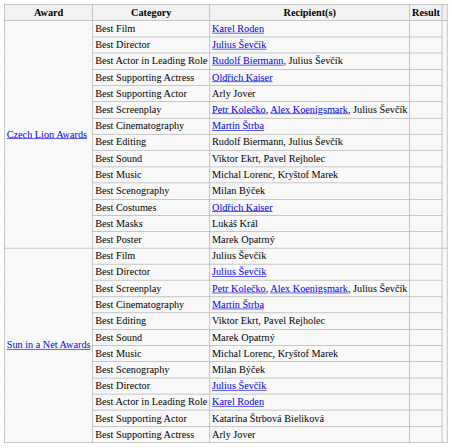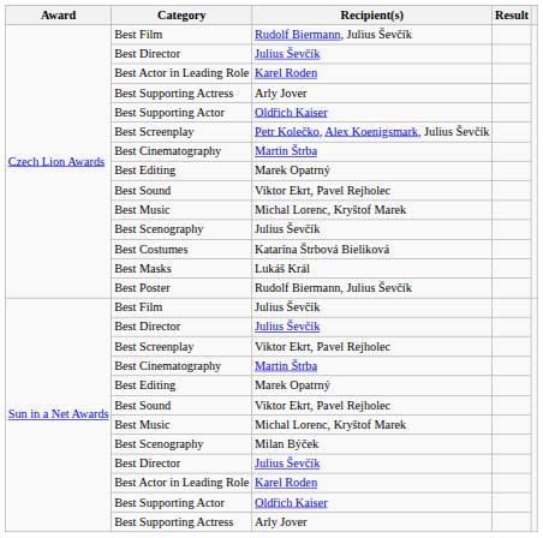 <table class="wikitable sortable">
 <tr>
 <th scope="col">Award</th>
 <th scope="col">Category</th>
 <th scope="col">Recipient(s)</th>
 <th scope="col">Result</th>
 <th scope="col" class="unsortable"></th>
 </tr>
 <tr>
 <td rowspan="14"><a href='#'>Czech Lion Awards</a></td>
 <td>Best Film</td>
-<td><a href='#'>Karel Roden</a></td>
+<td><a href='#'>Rudolf Biermann</a>, Julius Ševčík</td>
 <td></td>
 <td rowspan="14"></td>
 </tr>
 <tr>
 <td>Best Director</td>
 <td><a href='#'>Julius Ševčík</a></td>
 <td></td>
 </tr>
 <tr>
 <td>Best Actor in Leading Role</td>
-<td><a href='#'>Rudolf Biermann</a>, Julius Ševčík</td>
+<td><a href='#'>Karel Roden</a></td>
 <td></td>
 </tr>
 <tr>
 <td>Best Supporting Actress</td>
-<td><a href='#'>Oldřich Kaiser</a></td>
+<td>Arly Jover</td>
 <td></td>
 </tr>
 <tr>
 <td>Best Supporting Actor</td>
-<td>Arly Jover</td>
+<td><a href='#'>Oldřich Kaiser</a></td>
 <td></td>
 </tr>
 <tr>
 <td>Best Screenplay</td>
 <td><a href='#'>Petr Kolečko</a>, <a href='#'>Alex Koenigsmark</a>, Julius Ševčík</td>
 <td></td>
 </tr>
 <tr>
 <td>Best Cinematography</td>
 <td><a href='#'>Martin Štrba</a></td>
 <td></td>
 </tr>
 <tr>
 <td>Best Editing</td>
-<td>Rudolf Biermann, Julius Ševčík</td>
+<td>Marek Opatrný</td>
 <td></td>
 </tr>
 <tr>
 <td>Best Sound</td>
 <td>Viktor Ekrt, Pavel Rejholec</td>
 <td></td>
 </tr>
 <tr>
 <td>Best Music</td>
 <td>Michal Lorenc, Kryštof Marek</td>
 <td></td>
 </tr>
 <tr>
 <td>Best Scenography</td>
-<td>Milan Býček</td>
+<td>Julius Ševčík</td>
 <td></td>
 </tr>
 <tr>
 <td>Best Costumes</td>
-<td><a href='#'>Oldřich Kaiser</a></td>
+<td>Katarína Štrbová Bieliková</td>
 <td></td>
 </tr>
 <tr>
 <td>Best Masks</td>
 <td>Lukáš Král</td>
 <td></td>
 </tr>
 <tr>
 <td>Best Poster</td>
-<td>Marek Opatrný</td>
+<td>Rudolf Biermann, Julius Ševčík</td>
 <td></td>
 </tr>
 <tr>
 <td rowspan="13"><a href='#'>Sun in a Net Awards</a></td>
 <td>Best Film</td>
 <td>Julius Ševčík</td>
 <td></td>
 <td rowspan="13"></td>
 </tr>
 <tr>
 <td>Best Director</td>
 <td><a href='#'>Julius Ševčík</a></td>
 <td></td>
 </tr>
 <tr>
 <td>Best Screenplay</td>
-<td><a href='#'>Petr Kolečko</a>, <a href='#'>Alex Koenigsmark</a>, Julius Ševčík</td>
+<td>Viktor Ekrt, Pavel Rejholec</td>
 <td></td>
 </tr>
 <tr>
 <td>Best Cinematography</td>
 <td><a href='#'>Martin Štrba</a></td>
 <td></td>
 </tr>
 <tr>
 <td>Best Editing</td>
-<td>Viktor Ekrt, Pavel Rejholec</td>
+<td>Marek Opatrný</td>
 <td></td>
 </tr>
 <tr>
 <td>Best Sound</td>
-<td>Marek Opatrný</td>
+<td>Viktor Ekrt, Pavel Rejholec</td>
 <td></td>
 </tr>
 <tr>
 <td>Best Music</td>
 <td>Michal Lorenc, Kryštof Marek</td>
 <td></td>
 </tr>
 <tr>
 <td>Best Scenography</td>
 <td>Milan Býček</td>
 <td></td>
 </tr>
 <tr>
 <td>Best Director</td>
 <td><a href='#'>Julius Ševčík</a></td>
 <td></td>
 </tr>
 <tr>
 <td>Best Actor in Leading Role</td>
 <td><a href='#'>Karel Roden</a></td>
 <td></td>
 </tr>
 <tr>
 <td>Best Supporting Actor</td>
-<td>Katarína Štrbová Bieliková</td>
+<td><a href='#'>Oldřich Kaiser</a></td>
 <td></td>
 </tr>
 <tr>
 <td>Best Supporting Actress</td>
 <td>Arly Jover</td>
 <td></td>
 </tr>
 </table>
